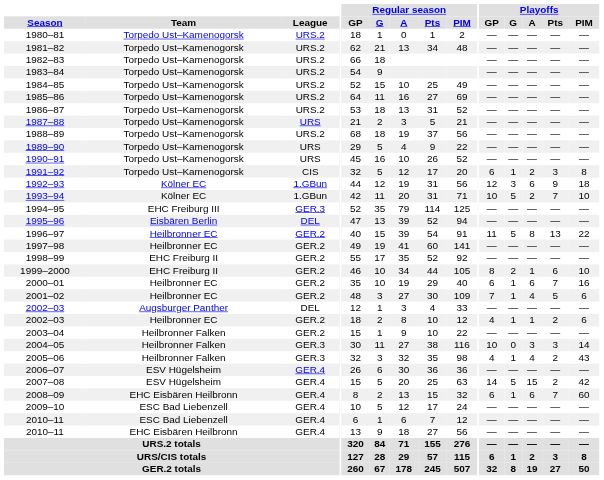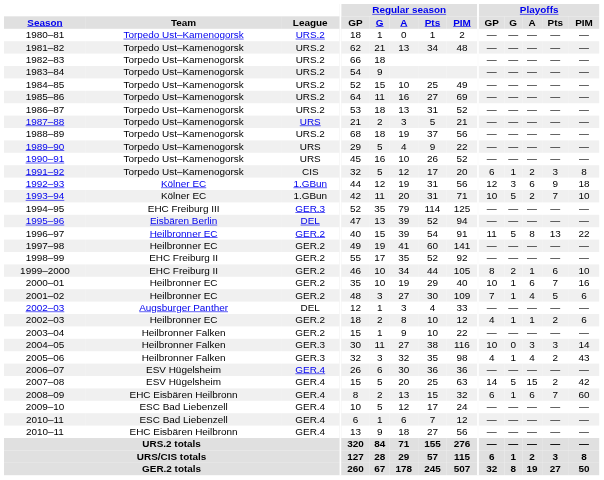 <table border="0" cellpadding="1" cellspacing="0" style="text-align:center; width:60em">
 <tr bgcolor="#e0e0e0">
 <th colspan="3" bgcolor="#ffffff"></th>
 <th rowspan="100" bgcolor="#ffffff"></th>
 <th colspan="5"><a href='#'>Regular season</a></th>
 <th rowspan="100" bgcolor="#ffffff"></th>
 <th colspan="5"><a href='#'>Playoffs</a></th>
 </tr>
 <tr bgcolor="#e0e0e0">
 <th><a href='#'>Season</a></th>
 <th>Team</th>
 <th>League</th>
 <th>GP</th>
 <th><a href='#'>G</a></th>
 <th><a href='#'>A</a></th>
 <th><a href='#'>Pts</a></th>
 <th><a href='#'>PIM</a></th>
 <th>GP</th>
 <th>G</th>
 <th>A</th>
 <th>Pts</th>
 <th>PIM</th>
 </tr>
 <tr>
 <td>1980–81</td>
 <td><a href='#'>Torpedo Ust–Kamenogorsk</a></td>
 <td><a href='#'>URS.2</a></td>
 <td>18</td>
 <td>1</td>
 <td>0</td>
 <td>1</td>
 <td>2</td>
 <td>—</td>
 <td>—</td>
 <td>—</td>
 <td>—</td>
 <td>—</td>
 </tr>
 <tr bgcolor="#f0f0f0">
 <td>1981–82</td>
 <td>Torpedo Ust–Kamenogorsk</td>
 <td>URS.2</td>
 <td>62</td>
 <td>21</td>
 <td>13</td>
 <td>34</td>
 <td>48</td>
 <td>—</td>
 <td>—</td>
 <td>—</td>
 <td>—</td>
 <td>—</td>
 </tr>
 <tr>
 <td>1982–83</td>
 <td>Torpedo Ust–Kamenogorsk</td>
 <td>URS.2</td>
 <td>66</td>
 <td>18</td>
 <td></td>
 <td></td>
 <td></td>
 <td>—</td>
 <td>—</td>
 <td>—</td>
 <td>—</td>
 <td>—</td>
 </tr>
 <tr bgcolor="#f0f0f0">
 <td>1983–84</td>
 <td>Torpedo Ust–Kamenogorsk</td>
 <td>URS.2</td>
 <td>54</td>
 <td>9</td>
 <td></td>
 <td></td>
 <td></td>
 <td>—</td>
 <td>—</td>
 <td>—</td>
 <td>—</td>
 <td>—</td>
 </tr>
 <tr>
 <td>1984–85</td>
 <td>Torpedo Ust–Kamenogorsk</td>
 <td>URS.2</td>
 <td>52</td>
 <td>15</td>
 <td>10</td>
 <td>25</td>
 <td>49</td>
 <td>—</td>
 <td>—</td>
 <td>—</td>
 <td>—</td>
 <td>—</td>
 </tr>
 <tr bgcolor="#f0f0f0">
 <td>1985–86</td>
 <td>Torpedo Ust–Kamenogorsk</td>
 <td>URS.2</td>
 <td>64</td>
 <td>11</td>
 <td>16</td>
 <td>27</td>
 <td>69</td>
 <td>—</td>
 <td>—</td>
 <td>—</td>
 <td>—</td>
 <td>—</td>
 </tr>
 <tr>
 <td>1986–87</td>
 <td>Torpedo Ust–Kamenogorsk</td>
 <td>URS.2</td>
 <td>53</td>
 <td>18</td>
 <td>13</td>
 <td>31</td>
 <td>52</td>
 <td>—</td>
 <td>—</td>
 <td>—</td>
 <td>—</td>
 <td>—</td>
 </tr>
 <tr bgcolor="#f0f0f0">
 <td><a href='#'>1987–88</a></td>
 <td>Torpedo Ust–Kamenogorsk</td>
 <td><a href='#'>URS</a></td>
 <td>21</td>
 <td>2</td>
 <td>3</td>
 <td>5</td>
 <td>21</td>
 <td>—</td>
 <td>—</td>
 <td>—</td>
 <td>—</td>
 <td>—</td>
 </tr>
 <tr>
 <td>1988–89</td>
 <td>Torpedo Ust–Kamenogorsk</td>
 <td>URS.2</td>
 <td>68</td>
 <td>18</td>
 <td>19</td>
 <td>37</td>
 <td>56</td>
 <td>—</td>
 <td>—</td>
 <td>—</td>
 <td>—</td>
 <td>—</td>
 </tr>
 <tr bgcolor="#f0f0f0">
 <td><a href='#'>1989–90</a></td>
 <td>Torpedo Ust–Kamenogorsk</td>
 <td>URS</td>
 <td>29</td>
 <td>5</td>
 <td>4</td>
 <td>9</td>
 <td>22</td>
 <td>—</td>
 <td>—</td>
 <td>—</td>
 <td>—</td>
 <td>—</td>
 </tr>
 <tr>
 <td><a href='#'>1990–91</a></td>
 <td>Torpedo Ust–Kamenogorsk</td>
 <td>URS</td>
 <td>45</td>
 <td>16</td>
 <td>10</td>
 <td>26</td>
 <td>52</td>
 <td>—</td>
 <td>—</td>
 <td>—</td>
 <td>—</td>
 <td>—</td>
 </tr>
 <tr bgcolor="#f0f0f0">
 <td><a href='#'>1991–92</a></td>
 <td>Torpedo Ust–Kamenogorsk</td>
 <td>CIS</td>
 <td>32</td>
 <td>5</td>
 <td>12</td>
 <td>17</td>
 <td>20</td>
 <td>6</td>
 <td>1</td>
 <td>2</td>
 <td>3</td>
 <td>8</td>
 </tr>
 <tr>
 <td><a href='#'>1992–93</a></td>
 <td><a href='#'>Kölner EC</a></td>
 <td><a href='#'>1.GBun</a></td>
 <td>44</td>
 <td>12</td>
 <td>19</td>
 <td>31</td>
 <td>56</td>
 <td>12</td>
 <td>3</td>
 <td>6</td>
 <td>9</td>
 <td>18</td>
 </tr>
 <tr bgcolor="#f0f0f0">
 <td><a href='#'>1993–94</a></td>
 <td>Kölner EC</td>
 <td>1.GBun</td>
 <td>42</td>
 <td>11</td>
 <td>20</td>
 <td>31</td>
 <td>71</td>
 <td>10</td>
 <td>5</td>
 <td>2</td>
 <td>7</td>
 <td>10</td>
 </tr>
 <tr>
 <td>1994–95</td>
 <td>EHC Freiburg III</td>
 <td><a href='#'>GER.3</a></td>
 <td>52</td>
 <td>35</td>
 <td>79</td>
 <td>114</td>
 <td>125</td>
 <td>—</td>
 <td>—</td>
 <td>—</td>
 <td>—</td>
 <td>—</td>
 </tr>
 <tr bgcolor="#f0f0f0">
 <td><a href='#'>1995–96</a></td>
 <td><a href='#'>Eisbären Berlin</a></td>
 <td><a href='#'>DEL</a></td>
 <td>47</td>
 <td>13</td>
 <td>39</td>
 <td>52</td>
 <td>94</td>
 <td>—</td>
 <td>—</td>
 <td>—</td>
 <td>—</td>
 <td>—</td>
 </tr>
 <tr>
 <td>1996–97</td>
 <td><a href='#'>Heilbronner EC</a></td>
 <td><a href='#'>GER.2</a></td>
 <td>40</td>
 <td>15</td>
 <td>39</td>
 <td>54</td>
 <td>91</td>
 <td>11</td>
 <td>5</td>
 <td>8</td>
 <td>13</td>
 <td>22</td>
 </tr>
 <tr bgcolor="#f0f0f0">
 <td>1997–98</td>
 <td>Heilbronner EC</td>
 <td>GER.2</td>
 <td>49</td>
 <td>19</td>
 <td>41</td>
 <td>60</td>
 <td>141</td>
 <td>—</td>
 <td>—</td>
 <td>—</td>
 <td>—</td>
 <td>—</td>
 </tr>
 <tr>
 <td>1998–99</td>
 <td>EHC Freiburg II</td>
 <td>GER.2</td>
 <td>55</td>
 <td>17</td>
 <td>35</td>
 <td>52</td>
 <td>92</td>
 <td>—</td>
 <td>—</td>
 <td>—</td>
 <td>—</td>
 <td>—</td>
 </tr>
 <tr bgcolor="#f0f0f0">
 <td>1999–2000</td>
 <td>EHC Freiburg II</td>
 <td>GER.2</td>
 <td>46</td>
 <td>10</td>
 <td>34</td>
 <td>44</td>
 <td>105</td>
 <td>8</td>
 <td>2</td>
 <td>1</td>
 <td>6</td>
 <td>10</td>
 </tr>
 <tr>
 <td>2000–01</td>
 <td>Heilbronner EC</td>
 <td>GER.2</td>
 <td>35</td>
 <td>10</td>
 <td>19</td>
 <td>29</td>
 <td>40</td>
-<td>6</td>
+<td>10</td>
 <td>1</td>
 <td>6</td>
 <td>7</td>
 <td>16</td>
 </tr>
 <tr bgcolor="#f0f0f0">
 <td>2001–02</td>
 <td>Heilbronner EC</td>
 <td>GER.2</td>
 <td>48</td>
 <td>3</td>
 <td>27</td>
 <td>30</td>
 <td>109</td>
 <td>7</td>
 <td>1</td>
 <td>4</td>
 <td>5</td>
 <td>6</td>
 </tr>
 <tr>
 <td><a href='#'>2002–03</a></td>
 <td><a href='#'>Augsburger Panther</a></td>
 <td>DEL</td>
 <td>12</td>
 <td>1</td>
 <td>3</td>
 <td>4</td>
 <td>33</td>
 <td>—</td>
 <td>—</td>
 <td>—</td>
 <td>—</td>
 <td>—</td>
 </tr>
 <tr bgcolor="#f0f0f0">
 <td>2002–03</td>
 <td>Heilbronner EC</td>
 <td>GER.2</td>
 <td>18</td>
 <td>2</td>
 <td>8</td>
 <td>10</td>
 <td>12</td>
 <td>4</td>
 <td>1</td>
 <td>1</td>
 <td>2</td>
 <td>6</td>
 </tr>
 <tr>
 <td>2003–04</td>
 <td>Heilbronner Falken</td>
 <td>GER.2</td>
 <td>15</td>
 <td>1</td>
 <td>9</td>
 <td>10</td>
 <td>22</td>
 <td>—</td>
 <td>—</td>
 <td>—</td>
 <td>—</td>
 <td>—</td>
 </tr>
 <tr bgcolor="#f0f0f0">
 <td>2004–05</td>
 <td>Heilbronner Falken</td>
 <td>GER.3</td>
 <td>30</td>
 <td>11</td>
 <td>27</td>
 <td>38</td>
 <td>116</td>
 <td>10</td>
 <td>0</td>
 <td>3</td>
 <td>3</td>
 <td>14</td>
 </tr>
 <tr>
 <td>2005–06</td>
 <td>Heilbronner Falken</td>
 <td>GER.3</td>
 <td>32</td>
 <td>3</td>
 <td>32</td>
 <td>35</td>
 <td>98</td>
 <td>4</td>
 <td>1</td>
 <td>4</td>
 <td>2</td>
 <td>43</td>
 </tr>
 <tr bgcolor="#f0f0f0">
 <td>2006–07</td>
 <td>ESV Hügelsheim</td>
 <td><a href='#'>GER.4</a></td>
 <td>26</td>
 <td>6</td>
 <td>30</td>
 <td>36</td>
 <td>36</td>
 <td>—</td>
 <td>—</td>
 <td>—</td>
 <td>—</td>
 <td>—</td>
 </tr>
 <tr>
 <td>2007–08</td>
 <td>ESV Hügelsheim</td>
 <td>GER.4</td>
 <td>15</td>
 <td>5</td>
 <td>20</td>
 <td>25</td>
 <td>63</td>
 <td>14</td>
 <td>5</td>
 <td>15</td>
 <td>2</td>
 <td>42</td>
 </tr>
 <tr bgcolor="#f0f0f0">
 <td>2008–09</td>
 <td>EHC Eisbären Heilbronn</td>
 <td>GER.4</td>
 <td>8</td>
 <td>2</td>
 <td>13</td>
 <td>15</td>
 <td>32</td>
 <td>6</td>
 <td>1</td>
 <td>6</td>
 <td>7</td>
 <td>60</td>
 </tr>
 <tr>
 <td>2009–10</td>
 <td>ESC Bad Liebenzell</td>
 <td>GER.4</td>
 <td>10</td>
 <td>5</td>
 <td>12</td>
 <td>17</td>
 <td>24</td>
 <td>—</td>
 <td>—</td>
 <td>—</td>
 <td>—</td>
 <td>—</td>
 </tr>
 <tr bgcolor="#f0f0f0">
 <td>2010–11</td>
 <td>ESC Bad Liebenzell</td>
 <td>GER.4</td>
 <td>6</td>
 <td>1</td>
 <td>6</td>
 <td>7</td>
 <td>12</td>
 <td>—</td>
 <td>—</td>
 <td>—</td>
 <td>—</td>
 <td>—</td>
 </tr>
 <tr>
 <td>2010–11</td>
 <td>EHC Eisbären Heilbronn</td>
 <td>GER.4</td>
 <td>13</td>
 <td>9</td>
 <td>18</td>
 <td>27</td>
 <td>56</td>
 <td>—</td>
 <td>—</td>
 <td>—</td>
 <td>—</td>
 <td>—</td>
 </tr>
 <tr bgcolor="#e0e0e0">
 <th colspan="3">URS.2 totals</th>
 <th>320</th>
 <th>84</th>
 <th>71</th>
 <th>155</th>
 <th>276</th>
 <th>—</th>
 <th>—</th>
 <th>—</th>
 <th>—</th>
 <th>—</th>
 </tr>
 <tr bgcolor="#e0e0e0">
 <th colspan="3">URS/CIS totals</th>
 <th>127</th>
 <th>28</th>
 <th>29</th>
 <th>57</th>
 <th>115</th>
 <th>6</th>
 <th>1</th>
 <th>2</th>
 <th>3</th>
 <th>8</th>
 </tr>
 <tr bgcolor="#e0e0e0">
 <th colspan="3">GER.2 totals</th>
 <th>260</th>
 <th>67</th>
 <th>178</th>
 <th>245</th>
 <th>507</th>
 <th>32</th>
 <th>8</th>
 <th>19</th>
 <th>27</th>
 <th>50</th>
 </tr>
 </table>
